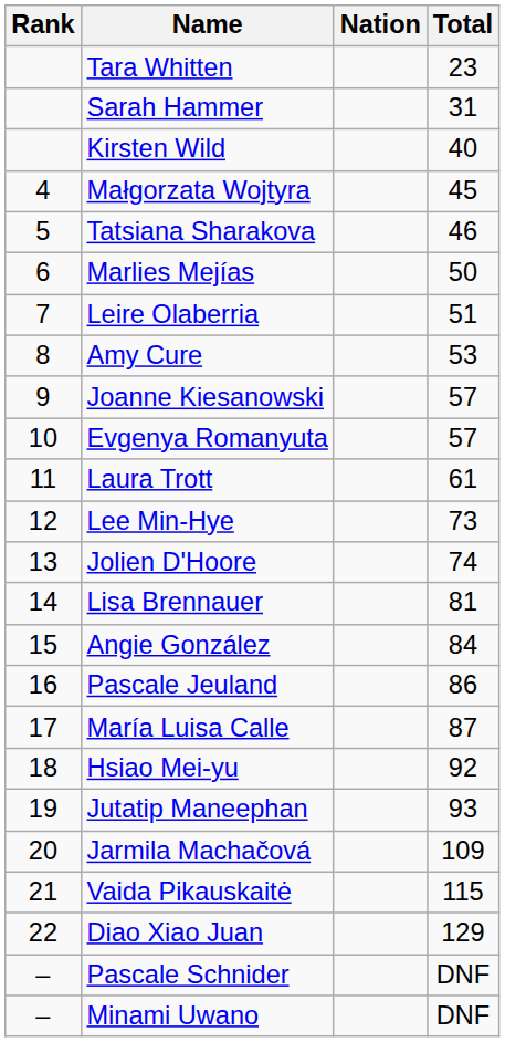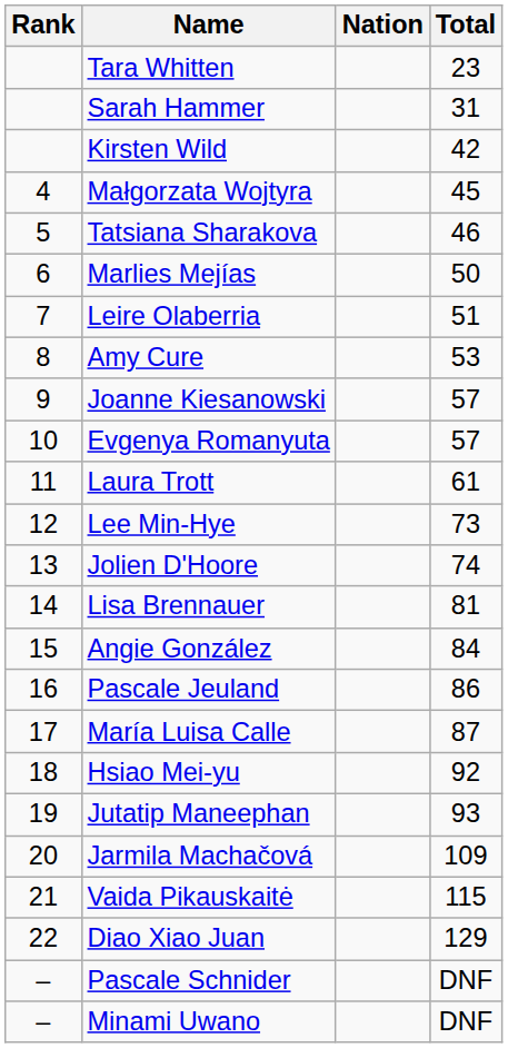 <table class="wikitable sortable" style="text-align:center">
 <tr>
 <th>Rank</th>
 <th>Name</th>
 <th>Nation</th>
 <th>Total</th>
 </tr>
 <tr>
 <td></td>
 <td align=left><a href='#'>Tara Whitten</a></td>
 <td align=left></td>
 <td>23</td>
 </tr>
 <tr>
 <td></td>
 <td align=left><a href='#'>Sarah Hammer</a></td>
 <td align=left></td>
 <td>31</td>
 </tr>
 <tr>
 <td></td>
 <td align=left><a href='#'>Kirsten Wild</a></td>
 <td align=left></td>
-<td>40</td>
+<td>42</td>
 </tr>
 <tr>
 <td>4</td>
 <td align=left><a href='#'>Małgorzata Wojtyra</a></td>
 <td align=left></td>
 <td>45</td>
 </tr>
 <tr>
 <td>5</td>
 <td align=left><a href='#'>Tatsiana Sharakova</a></td>
 <td align=left></td>
 <td>46</td>
 </tr>
 <tr>
 <td>6</td>
 <td align=left><a href='#'>Marlies Mejías</a></td>
 <td align=left></td>
 <td>50</td>
 </tr>
 <tr>
 <td>7</td>
 <td align=left><a href='#'>Leire Olaberria</a></td>
 <td align=left></td>
 <td>51</td>
 </tr>
 <tr>
 <td>8</td>
 <td align=left><a href='#'>Amy Cure</a></td>
 <td align=left></td>
 <td>53</td>
 </tr>
 <tr>
 <td>9</td>
 <td align=left><a href='#'>Joanne Kiesanowski</a></td>
 <td align=left></td>
 <td>57</td>
 </tr>
 <tr>
 <td>10</td>
 <td align=left><a href='#'>Evgenya Romanyuta</a></td>
 <td align=left></td>
 <td>57</td>
 </tr>
 <tr>
 <td>11</td>
 <td align=left><a href='#'>Laura Trott</a></td>
 <td align=left></td>
 <td>61</td>
 </tr>
 <tr>
 <td>12</td>
 <td align=left><a href='#'>Lee Min-Hye</a></td>
 <td align=left></td>
 <td>73</td>
 </tr>
 <tr>
 <td>13</td>
 <td align=left><a href='#'>Jolien D'Hoore</a></td>
 <td align=left></td>
 <td>74</td>
 </tr>
 <tr>
 <td>14</td>
 <td align=left><a href='#'>Lisa Brennauer</a></td>
 <td align=left></td>
 <td>81</td>
 </tr>
 <tr>
 <td>15</td>
 <td align=left><a href='#'>Angie González</a></td>
 <td align=left></td>
 <td>84</td>
 </tr>
 <tr>
 <td>16</td>
 <td align=left><a href='#'>Pascale Jeuland</a></td>
 <td align=left></td>
 <td>86</td>
 </tr>
 <tr>
 <td>17</td>
 <td align=left><a href='#'>María Luisa Calle</a></td>
 <td align=left></td>
 <td>87</td>
 </tr>
 <tr>
 <td>18</td>
 <td align=left><a href='#'>Hsiao Mei-yu</a></td>
 <td align=left></td>
 <td>92</td>
 </tr>
 <tr>
 <td>19</td>
 <td align=left><a href='#'>Jutatip Maneephan</a></td>
 <td align=left></td>
 <td>93</td>
 </tr>
 <tr>
 <td>20</td>
 <td align=left><a href='#'>Jarmila Machačová</a></td>
 <td align=left></td>
 <td>109</td>
 </tr>
 <tr>
 <td>21</td>
 <td align=left><a href='#'>Vaida Pikauskaitė</a></td>
 <td align=left></td>
 <td>115</td>
 </tr>
 <tr>
 <td>22</td>
 <td align=left><a href='#'>Diao Xiao Juan</a></td>
 <td align=left></td>
 <td>129</td>
 </tr>
 <tr>
 <td>–</td>
 <td align=left><a href='#'>Pascale Schnider</a></td>
 <td align=left></td>
 <td>DNF</td>
 </tr>
 <tr>
 <td>–</td>
 <td align=left><a href='#'>Minami Uwano</a></td>
 <td align=left></td>
 <td>DNF</td>
 </tr>
 </table>
